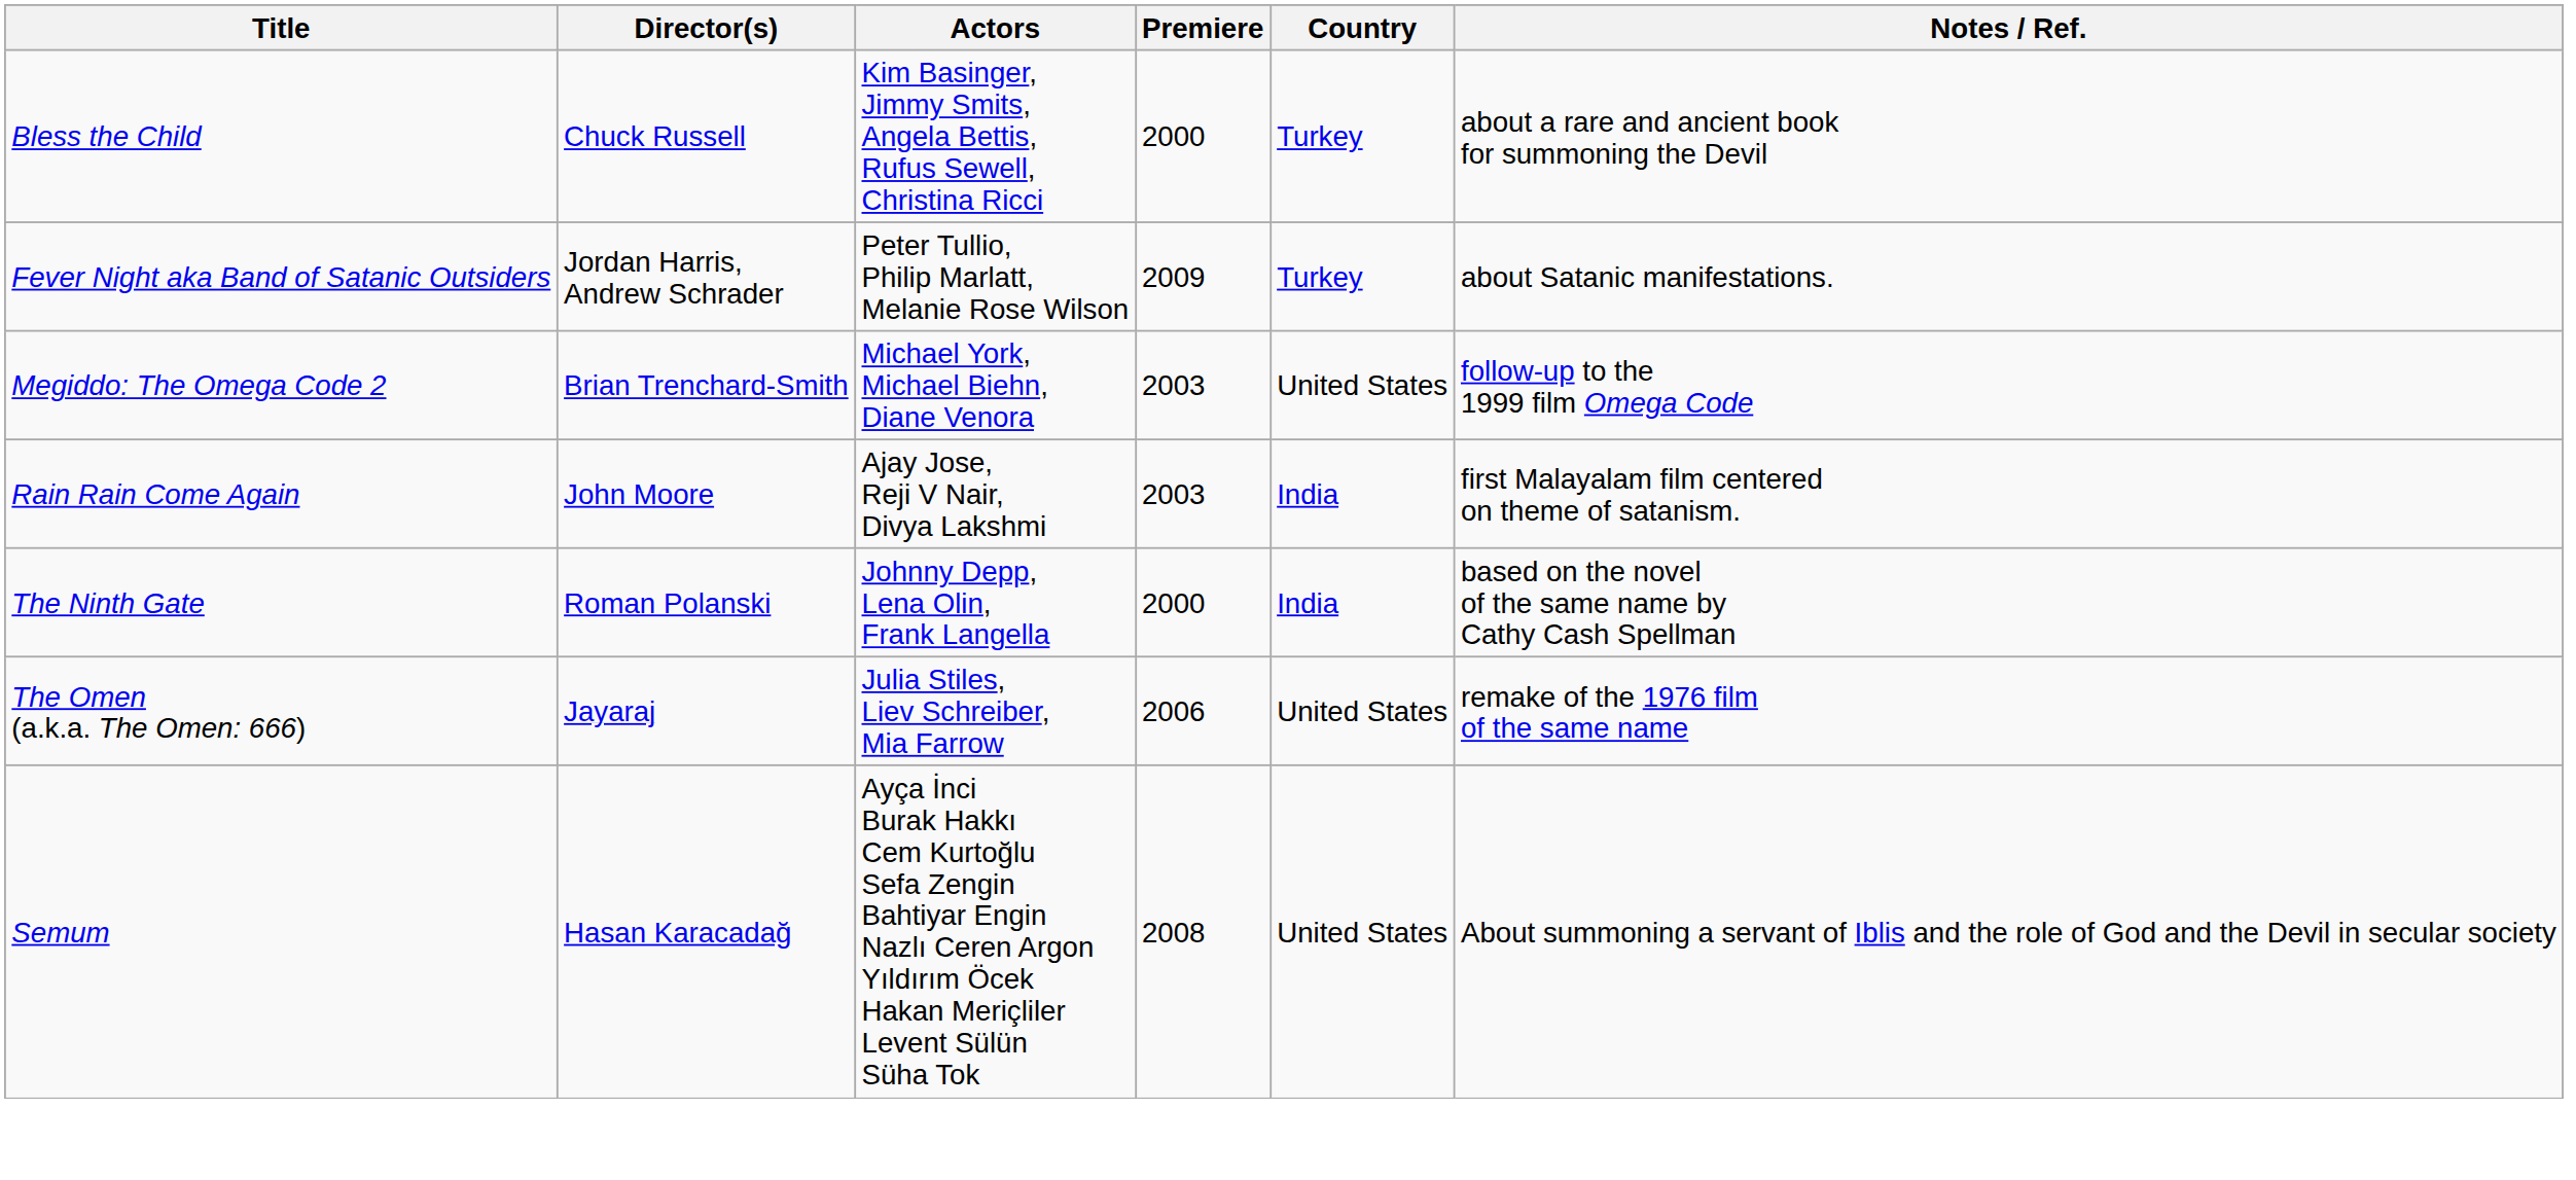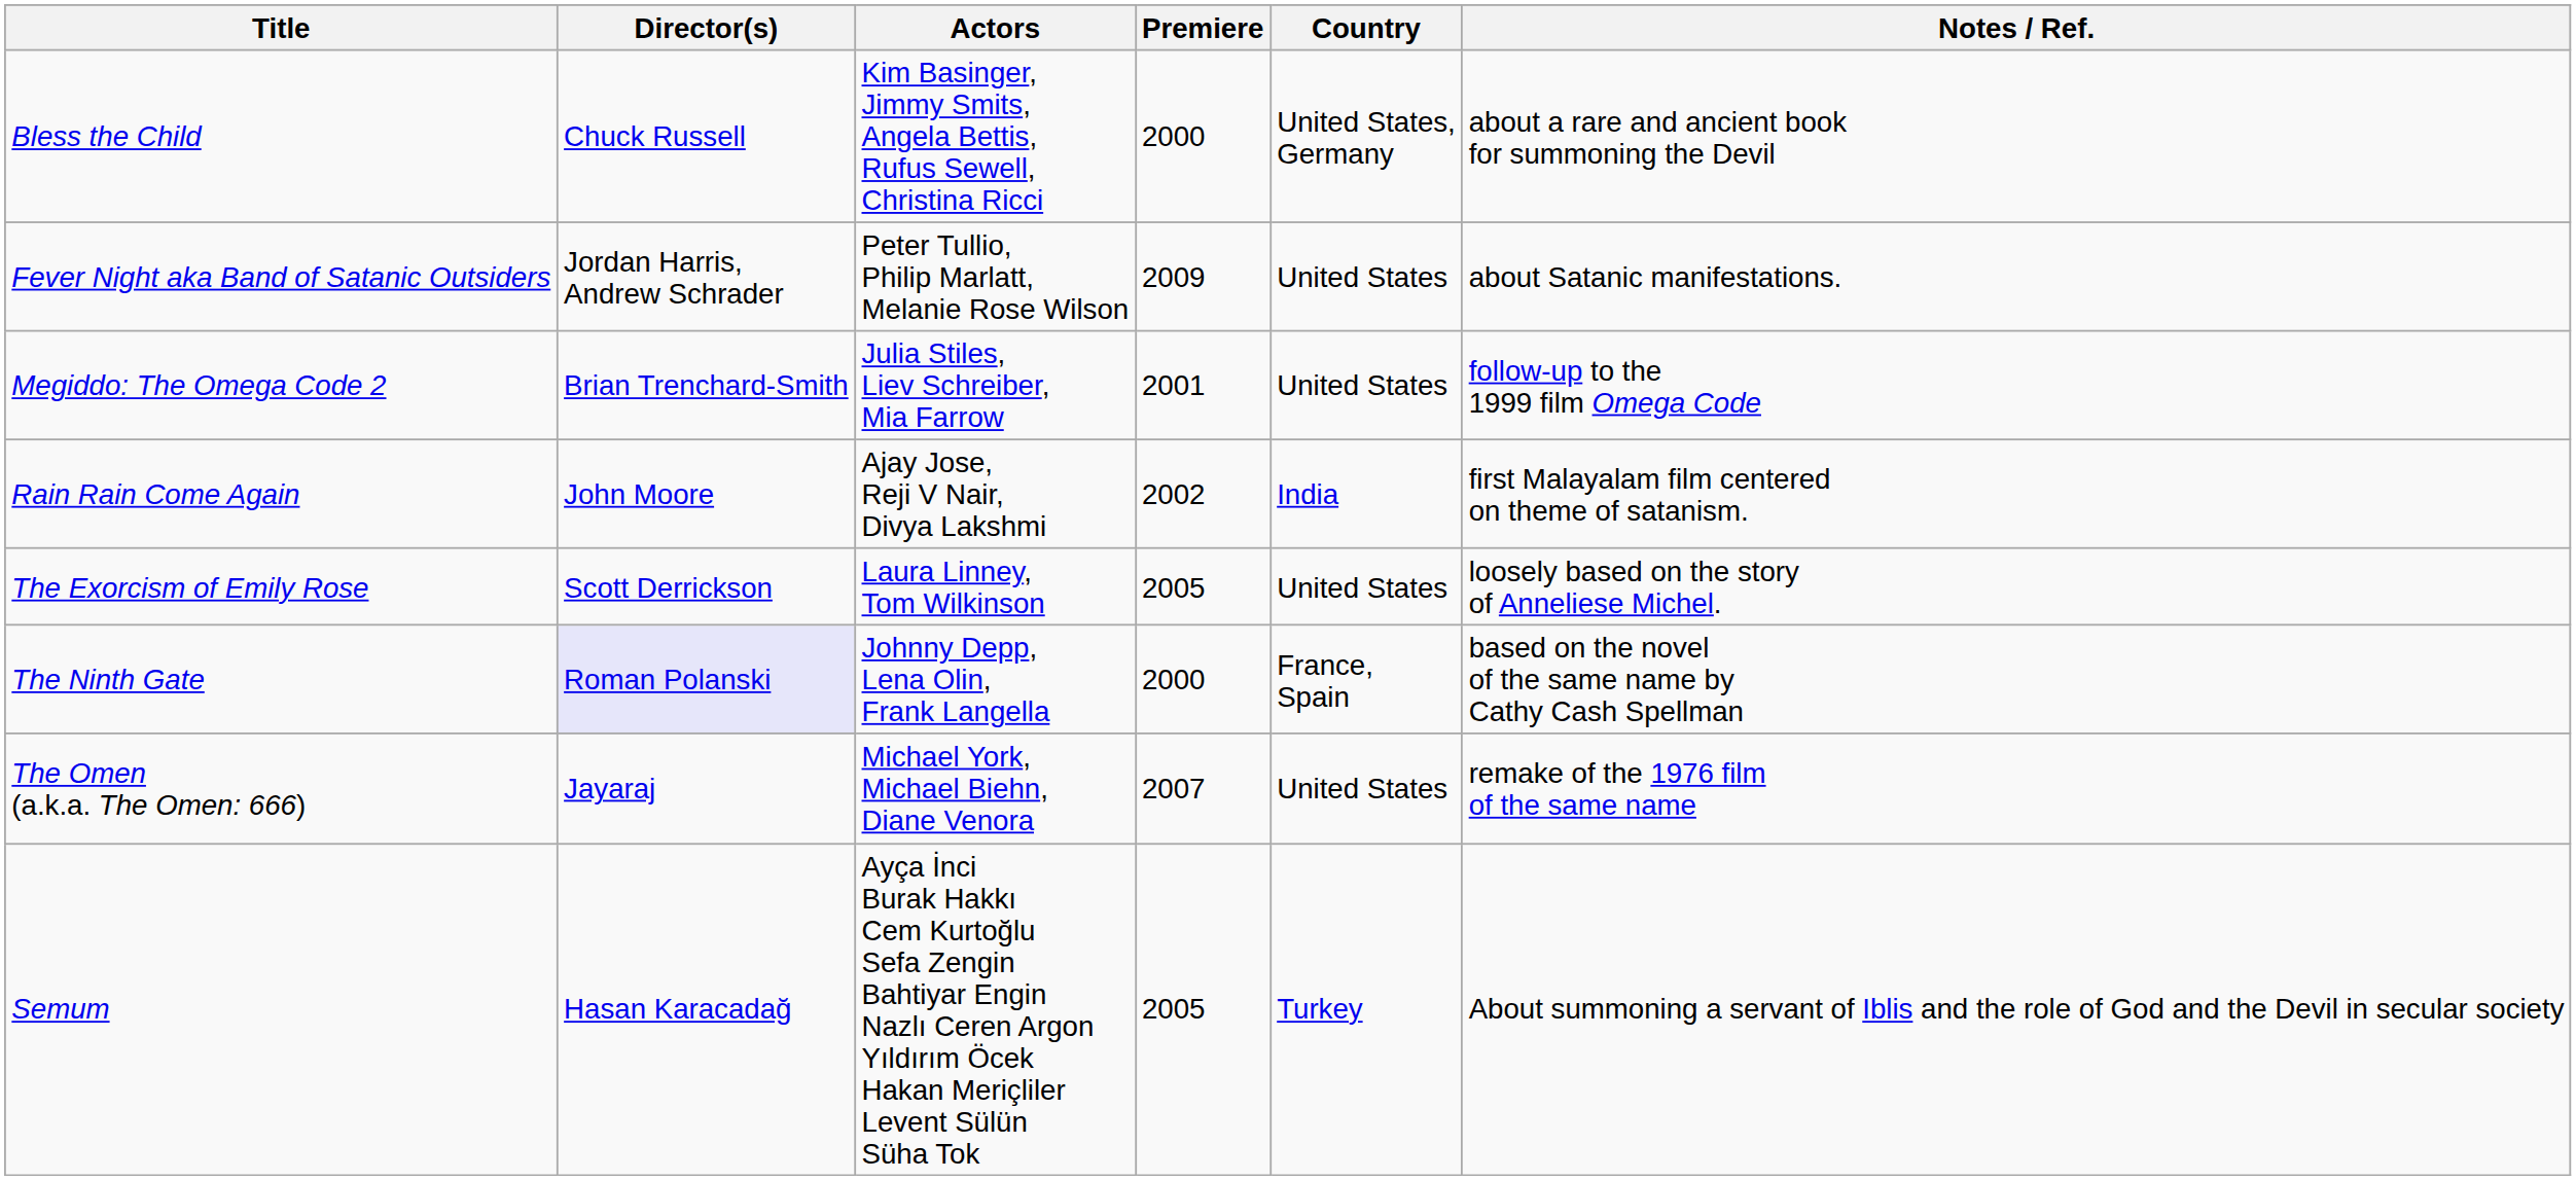 <table class="wikitable sortable" style="font-size:95%">
 <tr>
 <th>Title</th>
 <th>Director(s)</th>
 <th>Actors</th>
 <th>Premiere</th>
 <th>Country</th>
 <th class="unsortable">Notes / Ref.</th>
 </tr>
 <tr>
 <td><em><a href='#'>Bless the Child</a></em></td>
 <td><a href='#'>Chuck Russell</a></td>
 <td><a href='#'>Kim Basinger</a>,<br> <a href='#'>Jimmy Smits</a>,<br> <a href='#'>Angela Bettis</a>,<br> <a href='#'>Rufus Sewell</a>,<br> <a href='#'>Christina Ricci</a></td>
 <td>2000</td>
-<td><a href='#'>Turkey</a></td>
+<td>United States,<br> Germany</td>
 <td>about a rare and ancient book <br>for summoning the Devil</td>
 </tr>
 <tr>
 <td><em><a href='#'>Fever Night aka Band of Satanic Outsiders</a></em></td>
 <td>Jordan Harris,<br>Andrew Schrader</td>
 <td>Peter Tullio,<br>Philip Marlatt,<br>Melanie Rose Wilson</td>
 <td>2009</td>
-<td><a href='#'>Turkey</a></td>
+<td>United States</td>
 <td>about Satanic manifestations.</td>
 </tr>
 <tr>
 <td><em><a href='#'>Megiddo: The Omega Code 2</a></em></td>
 <td><a href='#'>Brian Trenchard-Smith</a></td>
-<td><a href='#'>Michael York</a>,<br>  <a href='#'>Michael Biehn</a>,<br>  <a href='#'>Diane Venora</a></td>
-<td>2003</td>
+<td><a href='#'>Julia Stiles</a>,<br> <a href='#'>Liev Schreiber</a>,<br> <a href='#'>Mia Farrow</a></td>
+<td>2001</td>
 <td>United States</td>
 <td><a href='#'>follow-up</a> to the  <br>1999 film <em><a href='#'>Omega Code</a></em></td>
 </tr>
 <tr>
 <td><em><a href='#'>Rain Rain Come Again</a></em></td>
 <td><a href='#'>John Moore</a></td>
 <td>Ajay Jose,<br> Reji V Nair,<br> Divya Lakshmi</td>
-<td>2003</td>
+<td>2002</td>
 <td><a href='#'>India</a></td>
 <td>first Malayalam film centered <br>on theme of satanism.</td>
 </tr>
 <tr>
+<td><em><a href='#'>The Exorcism of Emily Rose</a></em></td>
+<td><a href='#'>Scott Derrickson</a></td>
+<td><a href='#'>Laura Linney</a>,<br> <a href='#'>Tom Wilkinson</a></td>
+<td>2005</td>
+<td>United States</td>
+<td>loosely based on the story<br> of <a href='#'>Anneliese Michel</a>.</td>
+</tr>
+<tr>
 <td><em><a href='#'>The Ninth Gate</a></em></td>
-<td><a href='#'>Roman Polanski</a></td>
+<td style="background: lavender;"><a href='#'>Roman Polanski</a></td>
 <td><a href='#'>Johnny Depp</a>,<br> <a href='#'>Lena Olin</a>,<br> <a href='#'>Frank Langella</a></td>
 <td>2000</td>
-<td><a href='#'>India</a></td>
+<td>France,<br> Spain</td>
 <td>based on the novel<br> of the same name by<br> Cathy Cash Spellman</td>
 </tr>
 <tr>
 <td><em><a href='#'>The Omen</a></em><br>  (a.k.a. <em>The Omen: 666</em>)</td>
 <td><a href='#'>Jayaraj</a></td>
-<td><a href='#'>Julia Stiles</a>,<br> <a href='#'>Liev Schreiber</a>,<br> <a href='#'>Mia Farrow</a></td>
-<td>2006</td>
+<td><a href='#'>Michael York</a>,<br>  <a href='#'>Michael Biehn</a>,<br>  <a href='#'>Diane Venora</a></td>
+<td>2007</td>
 <td>United States</td>
 <td>remake of the <a href='#'>1976 film <br>of the same name</a></td>
 </tr>
 <tr>
 <td><em><a href='#'>Semum</a></em></td>
 <td><a href='#'>Hasan Karacadağ</a></td>
 <td>Ayça İnci <br> Burak Hakkı <br> Cem Kurtoğlu <br> Sefa Zengin <br> Bahtiyar Engin <br>Nazlı Ceren Argon <br> Yıldırım Öcek <br> Hakan Meriçliler <br> Levent Sülün  <br> Süha Tok <br></td>
-<td>2008</td>
-<td>United States</td>
+<td>2005</td>
+<td><a href='#'>Turkey</a></td>
 <td>About summoning a servant of <a href='#'>Iblis</a> and the role of God and the Devil in secular society<br></td>
 </tr>
 </table>
